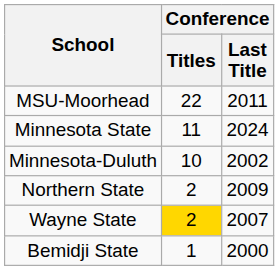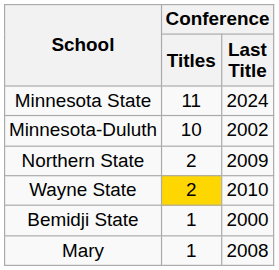 <table class="wikitable sortable" style="text-align:center">
 <tr>
 <th rowspan=2>School</th>
 <th colspan=2>Conference</th>
 </tr>
 <tr>
 <th>Titles</th>
 <th>Last<br>Title</th>
-</tr>
-<tr>
-<td>MSU-Moorhead</td>
-<td>22</td>
-<td>2011</td>
 </tr>
 <tr>
 <td>Minnesota State</td>
 <td>11</td>
 <td>2024</td>
 </tr>
 <tr>
 <td>Minnesota-Duluth</td>
 <td>10</td>
 <td>2002</td>
 </tr>
 <tr>
 <td>Northern State</td>
 <td>2</td>
 <td>2009</td>
 </tr>
 <tr>
 <td>Wayne State</td>
 <td style="background: gold;">2</td>
-<td>2007</td>
+<td>2010</td>
 </tr>
 <tr>
 <td>Bemidji State</td>
 <td>1</td>
 <td>2000</td>
 </tr>
+<tr>
+<td>Mary</td>
+<td>1</td>
+<td>2008</td>
+</tr>
 </table>
